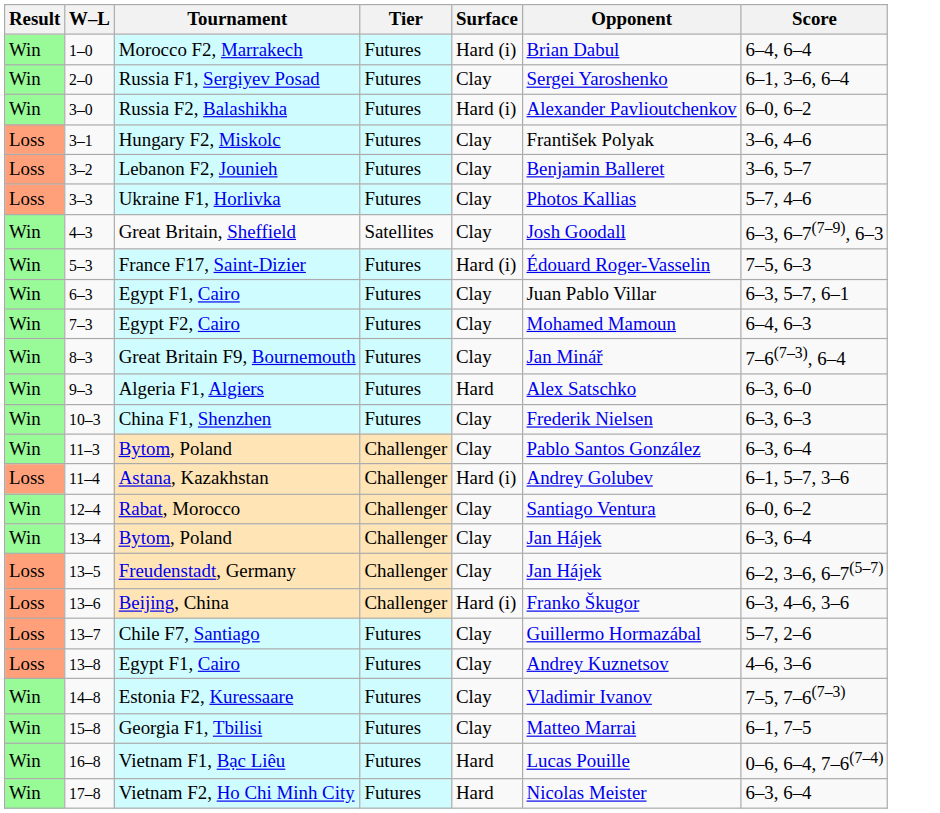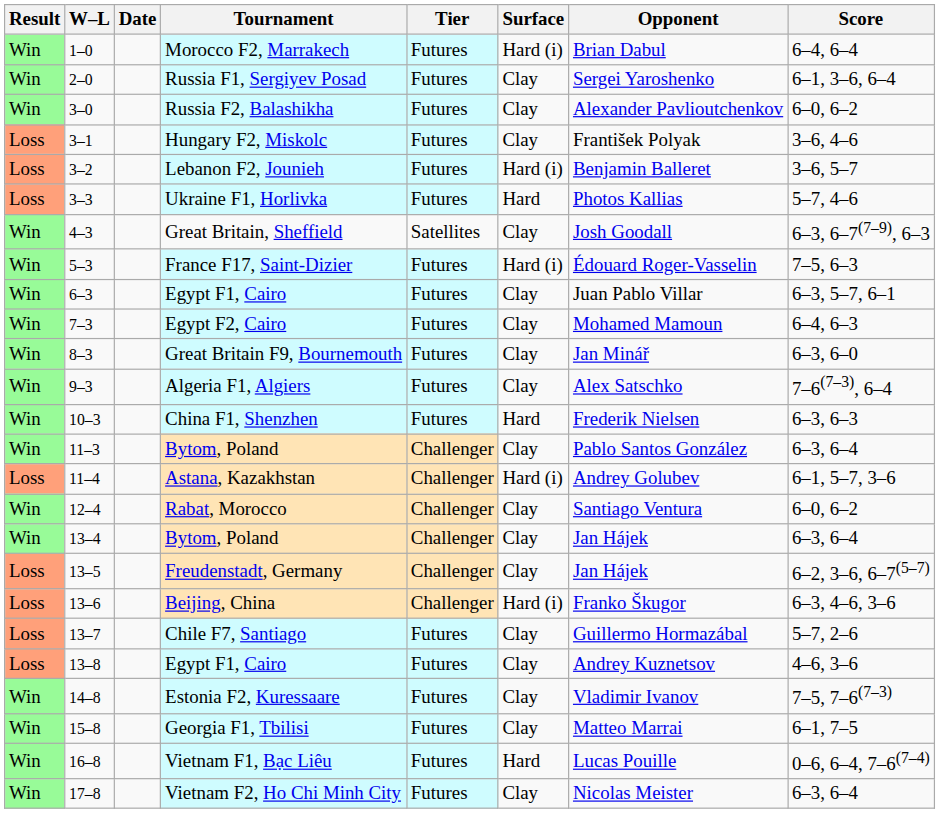 <table class="sortable wikitable">
 <tr>
 <th>Result</th>
 <th class="unsortable">W–L</th>
+<th>Date</th>
 <th>Tournament</th>
 <th>Tier</th>
 <th>Surface</th>
 <th>Opponent</th>
 <th class="unsortable">Score</th>
 </tr>
 <tr>
 <td bgcolor=98FB98>Win</td>
 <td><small>1–0</small></td>
+<td></td>
 <td style="background:#cffcff;">Morocco F2, <a href='#'>Marrakech</a></td>
 <td style="background:#cffcff;">Futures</td>
 <td>Hard (i)</td>
 <td> <a href='#'>Brian Dabul</a></td>
 <td>6–4, 6–4</td>
 </tr>
 <tr>
 <td bgcolor=98FB98>Win</td>
 <td><small>2–0</small></td>
+<td></td>
 <td style="background:#cffcff;">Russia F1, <a href='#'>Sergiyev Posad</a></td>
 <td style="background:#cffcff;">Futures</td>
 <td>Clay</td>
 <td> <a href='#'>Sergei Yaroshenko</a></td>
 <td>6–1, 3–6, 6–4</td>
 </tr>
 <tr>
 <td bgcolor=98FB98>Win</td>
 <td><small>3–0</small></td>
+<td></td>
 <td style="background:#cffcff;">Russia F2, <a href='#'>Balashikha</a></td>
 <td style="background:#cffcff;">Futures</td>
-<td>Hard (i)</td>
+<td>Clay</td>
 <td> <a href='#'>Alexander Pavlioutchenkov</a></td>
 <td>6–0, 6–2</td>
 </tr>
 <tr>
 <td bgcolor=FFA07A>Loss</td>
 <td><small>3–1</small></td>
+<td></td>
 <td style="background:#cffcff;">Hungary F2, <a href='#'>Miskolc</a></td>
 <td style="background:#cffcff;">Futures</td>
 <td>Clay</td>
 <td> František Polyak</td>
 <td>3–6, 4–6</td>
 </tr>
 <tr>
 <td bgcolor=FFA07A>Loss</td>
 <td><small>3–2</small></td>
+<td></td>
 <td style="background:#cffcff;">Lebanon F2, <a href='#'>Jounieh</a></td>
 <td style="background:#cffcff;">Futures</td>
-<td>Clay</td>
+<td>Hard (i)</td>
 <td> <a href='#'>Benjamin Balleret</a></td>
 <td>3–6, 5–7</td>
 </tr>
 <tr>
 <td bgcolor=FFA07A>Loss</td>
 <td><small>3–3</small></td>
+<td></td>
 <td style="background:#cffcff;">Ukraine F1, <a href='#'>Horlivka</a></td>
 <td style="background:#cffcff;">Futures</td>
-<td>Clay</td>
+<td>Hard</td>
 <td> <a href='#'>Photos Kallias</a></td>
 <td>5–7, 4–6</td>
 </tr>
 <tr>
 <td bgcolor=98FB98>Win</td>
 <td><small>4–3</small></td>
+<td></td>
 <td>Great Britain, <a href='#'>Sheffield</a></td>
 <td>Satellites</td>
 <td>Clay</td>
 <td> <a href='#'>Josh Goodall</a></td>
 <td>6–3, 6–7<sup>(7–9)</sup>, 6–3</td>
 </tr>
 <tr>
 <td bgcolor=98FB98>Win</td>
 <td><small>5–3</small></td>
+<td></td>
 <td style="background:#cffcff;">France F17, <a href='#'>Saint-Dizier</a></td>
 <td style="background:#cffcff;">Futures</td>
 <td>Hard (i)</td>
 <td> <a href='#'>Édouard Roger-Vasselin</a></td>
 <td>7–5, 6–3</td>
 </tr>
 <tr>
 <td bgcolor=98FB98>Win</td>
 <td><small>6–3</small></td>
+<td></td>
 <td style="background:#cffcff;">Egypt F1, <a href='#'>Cairo</a></td>
 <td style="background:#cffcff;">Futures</td>
 <td>Clay</td>
 <td> Juan Pablo Villar</td>
 <td>6–3, 5–7, 6–1</td>
 </tr>
 <tr>
 <td bgcolor=98FB98>Win</td>
 <td><small>7–3</small></td>
+<td></td>
 <td style="background:#cffcff;">Egypt F2, <a href='#'>Cairo</a></td>
 <td style="background:#cffcff;">Futures</td>
 <td>Clay</td>
 <td> <a href='#'>Mohamed Mamoun</a></td>
 <td>6–4, 6–3</td>
 </tr>
 <tr>
 <td bgcolor=98FB98>Win</td>
 <td><small>8–3</small></td>
+<td></td>
 <td style="background:#cffcff;">Great Britain F9, <a href='#'>Bournemouth</a></td>
 <td style="background:#cffcff;">Futures</td>
 <td>Clay</td>
 <td> <a href='#'>Jan Minář</a></td>
+<td>6–3, 6–0</td>
+</tr>
+<tr>
+<td bgcolor=98FB98>Win</td>
+<td><small>9–3</small></td>
+<td></td>
+<td style="background:#cffcff;">Algeria F1, <a href='#'>Algiers</a></td>
+<td style="background:#cffcff;">Futures</td>
+<td>Clay</td>
+<td> <a href='#'>Alex Satschko</a></td>
 <td>7–6<sup>(7–3)</sup>, 6–4</td>
 </tr>
 <tr>
 <td bgcolor=98FB98>Win</td>
-<td><small>9–3</small></td>
-<td style="background:#cffcff;">Algeria F1, <a href='#'>Algiers</a></td>
+<td><small>10–3</small></td>
+<td></td>
+<td style="background:#cffcff;">China F1, <a href='#'>Shenzhen</a></td>
 <td style="background:#cffcff;">Futures</td>
 <td>Hard</td>
-<td> <a href='#'>Alex Satschko</a></td>
-<td>6–3, 6–0</td>
-</tr>
-<tr>
-<td bgcolor=98FB98>Win</td>
-<td><small>10–3</small></td>
-<td style="background:#cffcff;">China F1, <a href='#'>Shenzhen</a></td>
-<td style="background:#cffcff;">Futures</td>
-<td>Clay</td>
 <td> <a href='#'>Frederik Nielsen</a></td>
 <td>6–3, 6–3</td>
 </tr>
 <tr>
 <td bgcolor=98FB98>Win</td>
 <td><small>11–3</small></td>
+<td><a href='#'></a></td>
 <td style="background:moccasin;"><a href='#'>Bytom</a>, Poland</td>
 <td style="background:moccasin;">Challenger</td>
 <td>Clay</td>
 <td> <a href='#'>Pablo Santos González</a></td>
 <td>6–3, 6–4</td>
 </tr>
 <tr>
 <td bgcolor=FFA07A>Loss</td>
 <td><small>11–4</small></td>
+<td><a href='#'></a></td>
 <td style="background:moccasin;"><a href='#'>Astana</a>, Kazakhstan</td>
 <td style="background:moccasin;">Challenger</td>
 <td>Hard (i)</td>
 <td> <a href='#'>Andrey Golubev</a></td>
 <td>6–1, 5–7, 3–6</td>
 </tr>
 <tr>
 <td bgcolor=98FB98>Win</td>
 <td><small>12–4</small></td>
+<td><a href='#'></a></td>
 <td style="background:moccasin;"><a href='#'>Rabat</a>, Morocco</td>
 <td style="background:moccasin;">Challenger</td>
 <td>Clay</td>
 <td> <a href='#'>Santiago Ventura</a></td>
 <td>6–0, 6–2</td>
 </tr>
 <tr>
 <td bgcolor=98FB98>Win</td>
 <td><small>13–4</small></td>
+<td><a href='#'></a></td>
 <td style="background:moccasin;"><a href='#'>Bytom</a>, Poland</td>
 <td style="background:moccasin;">Challenger</td>
 <td>Clay</td>
 <td> <a href='#'>Jan Hájek</a></td>
 <td>6–3, 6–4</td>
 </tr>
 <tr>
 <td bgcolor=FFA07A>Loss</td>
 <td><small>13–5</small></td>
+<td><a href='#'></a></td>
 <td style="background:moccasin;"><a href='#'>Freudenstadt</a>, Germany</td>
 <td style="background:moccasin;">Challenger</td>
 <td>Clay</td>
 <td> <a href='#'>Jan Hájek</a></td>
 <td>6–2, 3–6, 6–7<sup>(5–7)</sup></td>
 </tr>
 <tr>
 <td bgcolor=FFA07A>Loss</td>
 <td><small>13–6</small></td>
+<td><a href='#'></a></td>
 <td style="background:moccasin;"><a href='#'>Beijing</a>, China</td>
 <td style="background:moccasin;">Challenger</td>
 <td>Hard (i)</td>
 <td> <a href='#'>Franko Škugor</a></td>
 <td>6–3, 4–6, 3–6</td>
 </tr>
 <tr>
 <td bgcolor=FFA07A>Loss</td>
 <td><small>13–7</small></td>
+<td></td>
 <td style="background:#cffcff;">Chile F7, <a href='#'>Santiago</a></td>
 <td style="background:#cffcff;">Futures</td>
 <td>Clay</td>
 <td> <a href='#'>Guillermo Hormazábal</a></td>
 <td>5–7, 2–6</td>
 </tr>
 <tr>
 <td bgcolor=FFA07A>Loss</td>
 <td><small>13–8</small></td>
+<td></td>
 <td style="background:#cffcff;">Egypt F1, <a href='#'>Cairo</a></td>
 <td style="background:#cffcff;">Futures</td>
 <td>Clay</td>
 <td> <a href='#'>Andrey Kuznetsov</a></td>
 <td>4–6, 3–6</td>
 </tr>
 <tr>
 <td bgcolor=98FB98>Win</td>
 <td><small>14–8</small></td>
+<td></td>
 <td style="background:#cffcff;">Estonia F2, <a href='#'>Kuressaare</a></td>
 <td style="background:#cffcff;">Futures</td>
 <td>Clay</td>
 <td> <a href='#'>Vladimir Ivanov</a></td>
 <td>7–5, 7–6<sup>(7–3)</sup></td>
 </tr>
 <tr>
 <td bgcolor=98FB98>Win</td>
 <td><small>15–8</small></td>
+<td></td>
 <td style="background:#cffcff;">Georgia F1, <a href='#'>Tbilisi</a></td>
 <td style="background:#cffcff;">Futures</td>
 <td>Clay</td>
 <td> <a href='#'>Matteo Marrai</a></td>
 <td>6–1, 7–5</td>
 </tr>
 <tr>
 <td bgcolor=98FB98>Win</td>
 <td><small>16–8</small></td>
+<td></td>
 <td style="background:#cffcff;">Vietnam F1, <a href='#'>Bạc Liêu</a></td>
 <td style="background:#cffcff;">Futures</td>
 <td>Hard</td>
 <td> <a href='#'>Lucas Pouille</a></td>
 <td>0–6, 6–4, 7–6<sup>(7–4)</sup></td>
 </tr>
 <tr>
 <td bgcolor=98FB98>Win</td>
 <td><small>17–8</small></td>
+<td></td>
 <td style="background:#cffcff;">Vietnam F2, <a href='#'>Ho Chi Minh City</a></td>
 <td style="background:#cffcff;">Futures</td>
-<td>Hard</td>
+<td>Clay</td>
 <td> <a href='#'>Nicolas Meister</a></td>
 <td>6–3, 6–4</td>
 </tr>
 </table>
